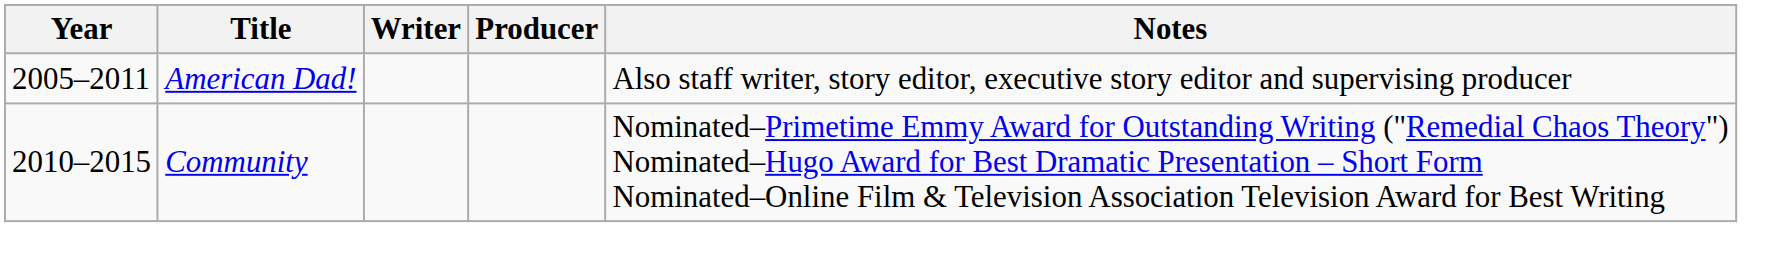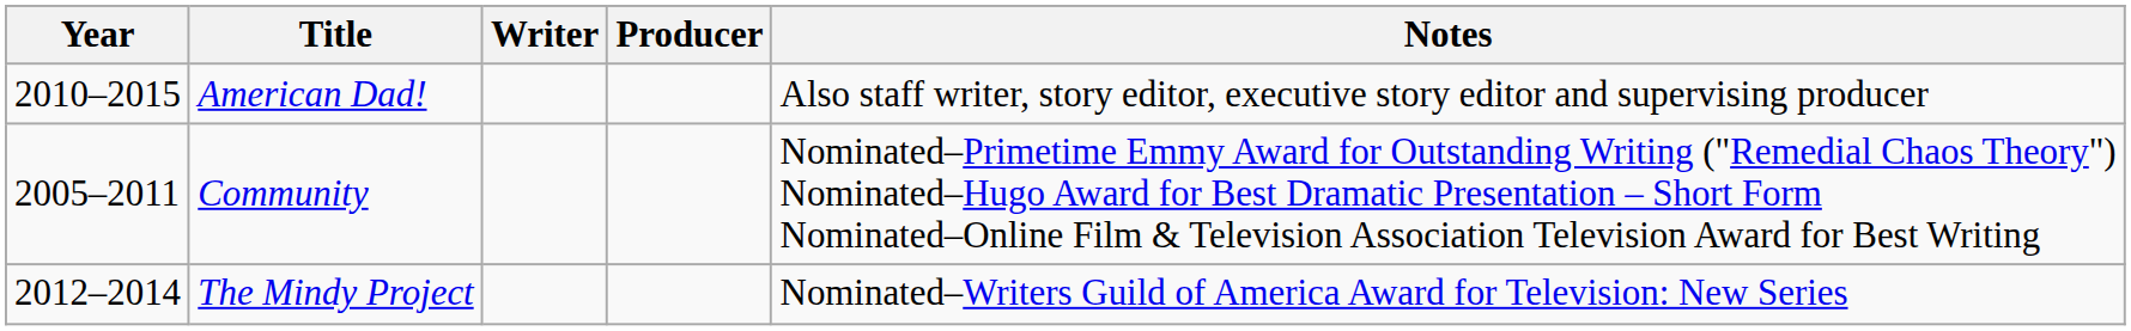 <table class="wikitable">
 <tr>
 <th>Year</th>
 <th>Title</th>
 <th>Writer</th>
 <th>Producer</th>
 <th>Notes</th>
 </tr>
 <tr>
-<td>2005–2011</td>
+<td>2010–2015</td>
 <td><em><a href='#'>American Dad!</a></em></td>
 <td></td>
 <td></td>
 <td>Also staff writer, story editor, executive story editor and supervising producer</td>
 </tr>
 <tr>
-<td>2010–2015</td>
+<td>2005–2011</td>
 <td><em><a href='#'>Community</a></em></td>
 <td></td>
 <td></td>
 <td>Nominated–<a href='#'>Primetime Emmy Award for Outstanding Writing</a> ("<a href='#'>Remedial Chaos Theory</a>")<br>Nominated–<a href='#'>Hugo Award for Best Dramatic Presentation – Short Form</a><br>Nominated–Online Film & Television Association Television Award for Best Writing</td>
 </tr>
+<tr>
+<td>2012–2014</td>
+<td><em><a href='#'>The Mindy Project</a></em></td>
+<td></td>
+<td></td>
+<td>Nominated–<a href='#'>Writers Guild of America Award for Television: New Series</a></td>
+</tr>
 </table>
